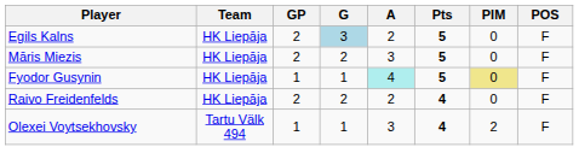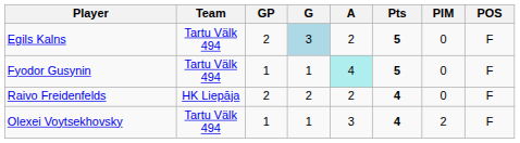 <table class="wikitable sortable" style="text-align:center;">
 <tr>
 <th style="width:225px;">Player</th>
 <th style="width:85px;">Team</th>
 <th style="width:50px;">GP</th>
 <th style="width:50px;">G</th>
 <th style="width:50px;">A</th>
 <th style="width:60px;">Pts</th>
 <th style="width:50px;">PIM</th>
 <th style="width:60px;">POS</th>
 </tr>
 <tr>
 <td style="text-align:left;"> <a href='#'>Egils Kalns</a></td>
-<td><a href='#'>HK Liepāja</a></td>
+<td><a href='#'>Tartu Välk 494</a></td>
 <td>2</td>
 <td style="background: lightblue;">3</td>
 <td>2</td>
 <td><strong>5</strong></td>
 <td>0</td>
 <td>F</td>
 </tr>
 <tr>
-<td style="text-align:left;"> <a href='#'>Māris Miezis</a></td>
-<td><a href='#'>HK Liepāja</a></td>
-<td>2</td>
-<td>2</td>
-<td>3</td>
-<td><strong>5</strong></td>
-<td>0</td>
-<td>F</td>
-</tr>
-<tr>
 <td style="text-align:left;"> <a href='#'>Fyodor Gusynin</a></td>
-<td><a href='#'>HK Liepāja</a></td>
+<td><a href='#'>Tartu Välk 494</a></td>
 <td>1</td>
 <td>1</td>
 <td style="background: paleturquoise;">4</td>
 <td><strong>5</strong></td>
-<td style="background: khaki;">0</td>
+<td>0</td>
 <td>F</td>
 </tr>
 <tr>
 <td style="text-align:left;"> <a href='#'>Raivo Freidenfelds</a></td>
 <td><a href='#'>HK Liepāja</a></td>
 <td>2</td>
 <td>2</td>
 <td>2</td>
 <td><strong>4</strong></td>
 <td>0</td>
 <td>F</td>
 </tr>
 <tr>
 <td style="text-align:left;"> <a href='#'>Olexei Voytsekhovsky</a></td>
 <td><a href='#'>Tartu Välk 494</a></td>
 <td>1</td>
 <td>1</td>
 <td>3</td>
 <td><strong>4</strong></td>
 <td>2</td>
 <td>F</td>
 </tr>
 </table>
